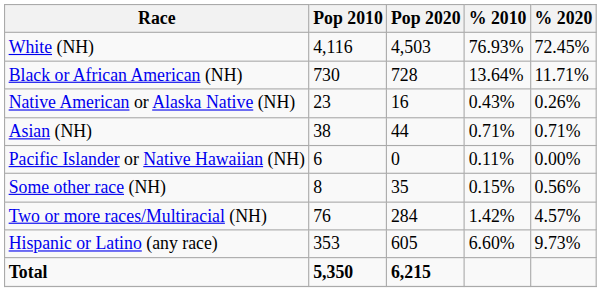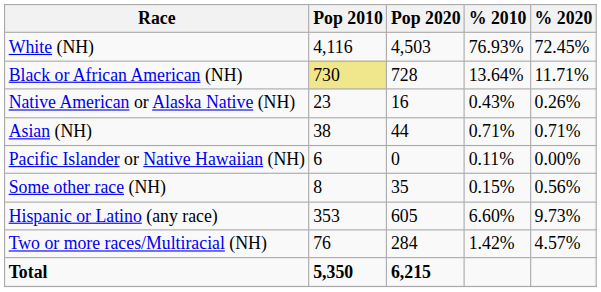 <table class="wikitable">
 <tr>
 <th>Race</th>
 <th>Pop 2010</th>
 <th>Pop 2020</th>
 <th>% 2010</th>
 <th>% 2020</th>
 </tr>
 <tr>
 <td><a href='#'>White</a> (NH)</td>
 <td>4,116</td>
 <td>4,503</td>
 <td>76.93%</td>
 <td>72.45%</td>
 </tr>
 <tr>
 <td><a href='#'>Black or African American</a> (NH)</td>
-<td>730</td>
+<td style="background: khaki;">730</td>
 <td>728</td>
 <td>13.64%</td>
 <td>11.71%</td>
 </tr>
 <tr>
 <td><a href='#'>Native American</a> or <a href='#'>Alaska Native</a> (NH)</td>
 <td>23</td>
 <td>16</td>
 <td>0.43%</td>
 <td>0.26%</td>
 </tr>
 <tr>
 <td><a href='#'>Asian</a> (NH)</td>
 <td>38</td>
 <td>44</td>
 <td>0.71%</td>
 <td>0.71%</td>
 </tr>
 <tr>
 <td><a href='#'>Pacific Islander</a> or <a href='#'>Native Hawaiian</a> (NH)</td>
 <td>6</td>
 <td>0</td>
 <td>0.11%</td>
 <td>0.00%</td>
 </tr>
 <tr>
 <td><a href='#'>Some other race</a> (NH)</td>
 <td>8</td>
 <td>35</td>
 <td>0.15%</td>
 <td>0.56%</td>
 </tr>
 <tr>
+<td><a href='#'>Hispanic or Latino</a> (any race)</td>
+<td>353</td>
+<td>605</td>
+<td>6.60%</td>
+<td>9.73%</td>
+</tr>
+<tr>
 <td><a href='#'>Two or more races/Multiracial</a> (NH)</td>
 <td>76</td>
 <td>284</td>
 <td>1.42%</td>
 <td>4.57%</td>
-</tr>
-<tr>
-<td><a href='#'>Hispanic or Latino</a> (any race)</td>
-<td>353</td>
-<td>605</td>
-<td>6.60%</td>
-<td>9.73%</td>
 </tr>
 <tr>
 <td><strong>Total</strong></td>
 <td><strong>5,350</strong></td>
 <td><strong>6,215</strong></td>
 <td></td>
 <td></td>
 </tr>
 <tr>
 </tr>
 </table>
